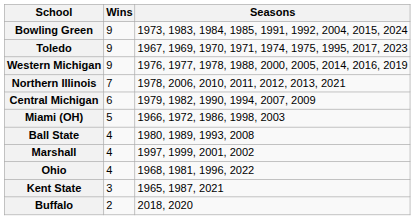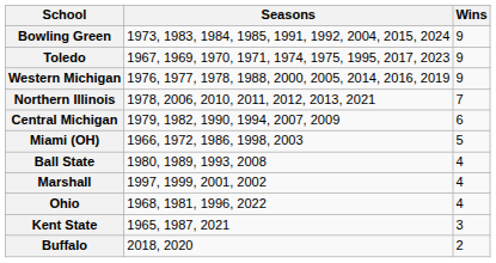 <table class="wikitable">
 <tr>
 <th>School</th>
+<th>Seasons</th>
 <th>Wins</th>
-<th>Seasons</th>
 </tr>
 <tr>
 <th Style = >Bowling Green</th>
+<td>1973, 1983, 1984, 1985, 1991, 1992, 2004, 2015, 2024</td>
 <td>9</td>
-<td>1973, 1983, 1984, 1985, 1991, 1992, 2004, 2015, 2024</td>
 </tr>
 <tr>
 <th Style = >Toledo</th>
+<td>1967, 1969, 1970, 1971, 1974, 1975, 1995, 2017, 2023</td>
 <td>9</td>
-<td>1967, 1969, 1970, 1971, 1974, 1975, 1995, 2017, 2023</td>
 </tr>
 <tr>
 <th Style = >Western Michigan</th>
+<td>1976, 1977, 1978, 1988, 2000, 2005, 2014, 2016, 2019</td>
 <td>9</td>
-<td>1976, 1977, 1978, 1988, 2000, 2005, 2014, 2016, 2019</td>
 </tr>
 <tr>
 <th Style = >Northern Illinois</th>
+<td>1978, 2006, 2010, 2011, 2012, 2013, 2021</td>
 <td>7</td>
-<td>1978, 2006, 2010, 2011, 2012, 2013, 2021</td>
 </tr>
 <tr>
 <th Style = >Central Michigan</th>
+<td>1979, 1982, 1990, 1994, 2007, 2009</td>
 <td>6</td>
-<td>1979, 1982, 1990, 1994, 2007, 2009</td>
 </tr>
 <tr>
 <th Style = >Miami (OH)</th>
+<td>1966, 1972, 1986, 1998, 2003</td>
 <td>5</td>
-<td>1966, 1972, 1986, 1998, 2003</td>
 </tr>
 <tr>
 <th Style = >Ball State</th>
+<td>1980, 1989, 1993, 2008</td>
 <td>4</td>
-<td>1980, 1989, 1993, 2008</td>
 </tr>
 <tr>
 <th Style = >Marshall</th>
+<td>1997, 1999, 2001, 2002</td>
 <td>4</td>
-<td>1997, 1999, 2001, 2002</td>
 </tr>
 <tr>
 <th Style = >Ohio</th>
+<td>1968, 1981, 1996, 2022</td>
 <td>4</td>
-<td>1968, 1981, 1996, 2022</td>
 </tr>
 <tr>
 <th Style = >Kent State</th>
+<td>1965, 1987, 2021</td>
 <td>3</td>
-<td>1965, 1987, 2021</td>
 </tr>
 <tr>
 <th Style = >Buffalo</th>
+<td>2018, 2020</td>
 <td>2</td>
-<td>2018, 2020</td>
 </tr>
 </table>
